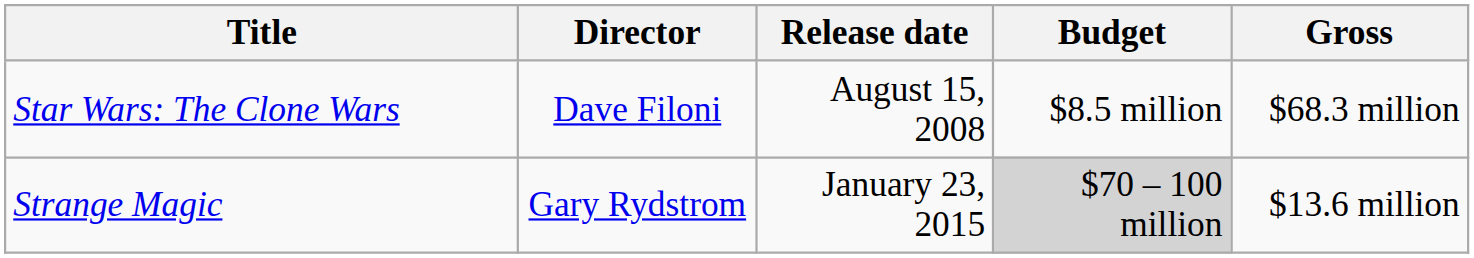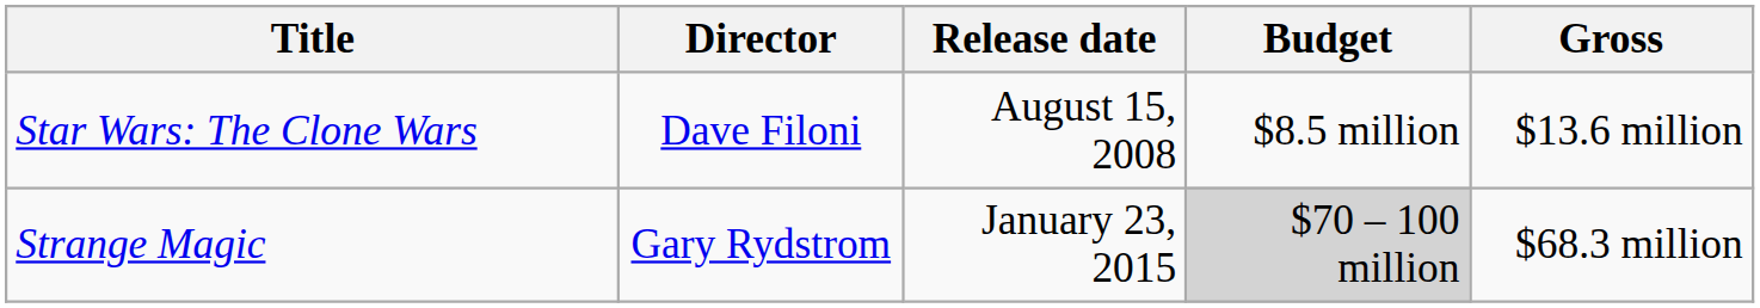 <table class="wikitable sortable" style="text-align: right;">
 <tr>
 <th width=225>Title</th>
 <th width=100>Director</th>
 <th width=100>Release date</th>
 <th width=100>Budget</th>
 <th width=100>Gross</th>
 </tr>
 <tr>
 <td align="left"><em><a href='#'>Star Wars: The Clone Wars</a></em></td>
 <td align="center"><a href='#'>Dave Filoni</a></td>
 <td>August 15, 2008</td>
 <td>$8.5 million</td>
-<td>$68.3 million</td>
+<td>$13.6 million</td>
 </tr>
 <tr>
 <td align="left"><em><a href='#'>Strange Magic</a></em></td>
 <td align="center"><a href='#'>Gary Rydstrom</a></td>
 <td>January 23, 2015</td>
 <td style="background: lightgrey;">$70 – 100 million</td>
-<td>$13.6 million</td>
+<td>$68.3 million</td>
 </tr>
 </table>
